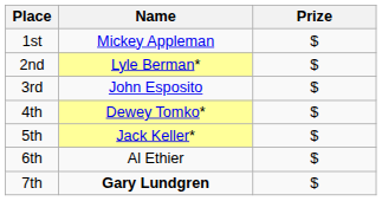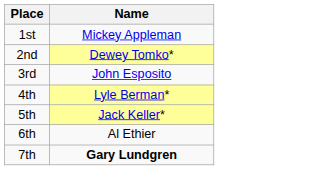 <table class="wikitable">
 <tr>
 <th width="50">Place</th>
 <th width="200">Name</th>
-<th width="125">Prize</th>
 </tr>
 <tr>
 <td align = "center">1st</td>
 <td align = "center"><a href='#'>Mickey Appleman</a></td>
-<td align = "center">$</td>
 </tr>
 <tr>
 <td align = "center">2nd</td>
-<td align = "center" bgcolor="#FFFF99"><a href='#'>Lyle Berman</a>*</td>
-<td align = "center">$</td>
+<td align = "center" bgcolor="#FFFF99"><a href='#'>Dewey Tomko</a>*</td>
 </tr>
 <tr>
 <td align = "center">3rd</td>
 <td align = "center"><a href='#'>John Esposito</a></td>
-<td align = "center">$</td>
 </tr>
 <tr>
 <td align = "center">4th</td>
-<td align = "center" bgcolor="#FFFF99"><a href='#'>Dewey Tomko</a>*</td>
-<td align = "center">$</td>
+<td align = "center" bgcolor="#FFFF99"><a href='#'>Lyle Berman</a>*</td>
 </tr>
 <tr>
 <td align = "center">5th</td>
 <td align = "center" bgcolor="#FFFF99"><a href='#'>Jack Keller</a>*</td>
-<td align = "center">$</td>
 </tr>
 <tr>
 <td align = "center">6th</td>
 <td align = "center">Al Ethier</td>
-<td align = "center">$</td>
 </tr>
 <tr>
 <td align = "center">7th</td>
 <td align = "center"><strong>Gary Lundgren</strong></td>
-<td align = "center">$</td>
 </tr>
 </table>
